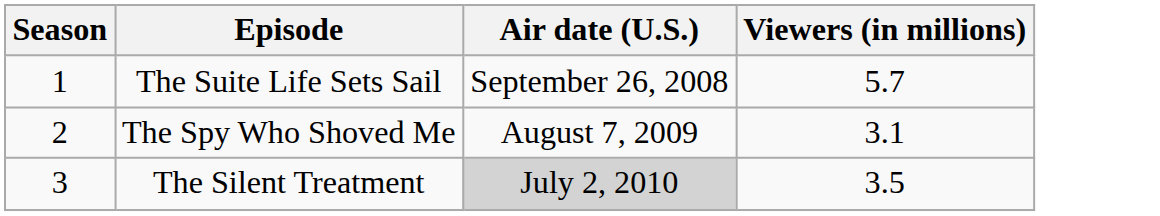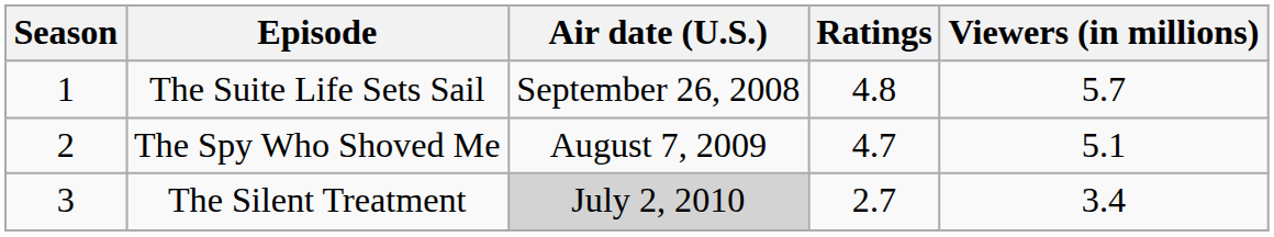 <table class="wikitable sortable plainrowheaders" style="text-align:center">
 <tr>
 <th scope="col">Season</th>
 <th scope="col">Episode</th>
 <th scope="col">Air date (U.S.)</th>
+<th scope="col">Ratings</th>
 <th scope="col">Viewers (in millions)</th>
 </tr>
 <tr>
 <td scope="row">1</td>
 <td>The Suite Life Sets Sail</td>
 <td>September 26, 2008</td>
+<td>4.8</td>
 <td>5.7</td>
 </tr>
 <tr>
 <td scope="row">2</td>
 <td>The Spy Who Shoved Me</td>
 <td>August 7, 2009</td>
-<td>3.1</td>
+<td>4.7</td>
+<td>5.1</td>
 </tr>
 <tr>
 <td scope="row">3</td>
 <td>The Silent Treatment</td>
 <td style="background: lightgrey;">July 2, 2010</td>
-<td>3.5</td>
+<td>2.7</td>
+<td>3.4</td>
 </tr>
 </table>
